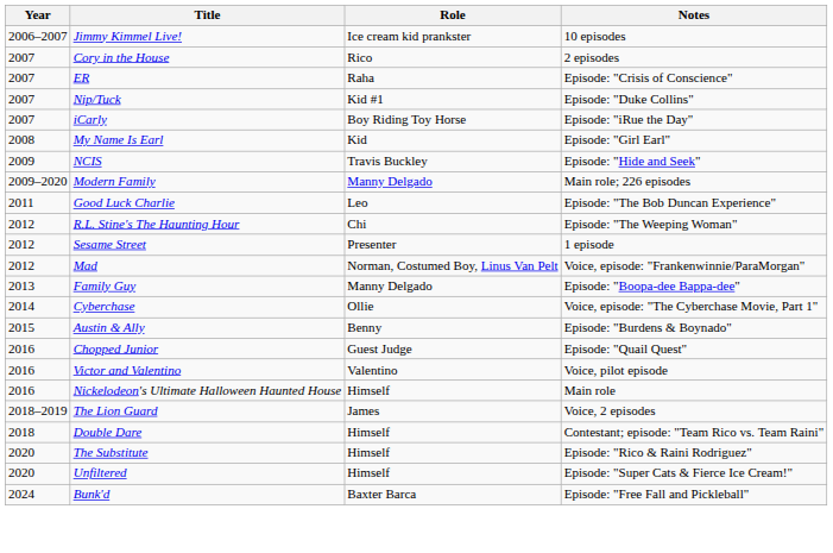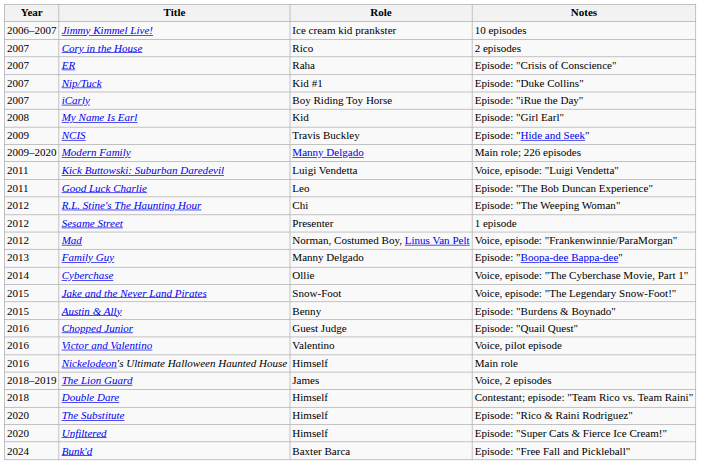 <table class="wikitable sortable">
 <tr>
 <th>Year</th>
 <th>Title</th>
 <th>Role</th>
 <th class="unsortable">Notes</th>
 </tr>
 <tr>
 <td>2006–2007</td>
 <td><em><a href='#'>Jimmy Kimmel Live!</a></em></td>
 <td>Ice cream kid prankster</td>
 <td>10 episodes</td>
 </tr>
 <tr>
 <td>2007</td>
 <td><em><a href='#'>Cory in the House</a></em></td>
 <td>Rico</td>
 <td>2 episodes</td>
 </tr>
 <tr>
 <td>2007</td>
 <td><em><a href='#'>ER</a></em></td>
 <td>Raha</td>
 <td>Episode: "Crisis of Conscience"</td>
 </tr>
 <tr>
 <td>2007</td>
 <td><em><a href='#'>Nip/Tuck</a></em></td>
 <td>Kid #1</td>
 <td>Episode: "Duke Collins"</td>
 </tr>
 <tr>
 <td>2007</td>
 <td><em><a href='#'>iCarly</a></em></td>
 <td>Boy Riding Toy Horse</td>
 <td>Episode: "iRue the Day"</td>
 </tr>
 <tr>
 <td>2008</td>
 <td><em><a href='#'>My Name Is Earl</a></em></td>
 <td>Kid</td>
 <td>Episode: "Girl Earl"</td>
 </tr>
 <tr>
 <td>2009</td>
 <td><em><a href='#'>NCIS</a></em></td>
 <td>Travis Buckley</td>
 <td>Episode: "<a href='#'>Hide and Seek</a>"</td>
 </tr>
 <tr>
 <td>2009–2020</td>
 <td><em><a href='#'>Modern Family</a></em></td>
 <td><a href='#'>Manny Delgado</a></td>
 <td>Main role; 226 episodes</td>
 </tr>
 <tr>
 <td>2011</td>
+<td><em><a href='#'>Kick Buttowski: Suburban Daredevil</a></em></td>
+<td>Luigi Vendetta</td>
+<td>Voice, episode: "Luigi Vendetta"</td>
+</tr>
+<tr>
+<td>2011</td>
 <td><em><a href='#'>Good Luck Charlie</a></em></td>
 <td>Leo</td>
 <td>Episode: "The Bob Duncan Experience"</td>
 </tr>
 <tr>
 <td>2012</td>
 <td><em><a href='#'>R.L. Stine's The Haunting Hour</a></em></td>
 <td>Chi</td>
 <td>Episode: "The Weeping Woman"</td>
 </tr>
 <tr>
 <td>2012</td>
 <td><em><a href='#'>Sesame Street</a></em></td>
 <td>Presenter</td>
 <td>1 episode</td>
 </tr>
 <tr>
 <td>2012</td>
 <td><em><a href='#'>Mad</a></em></td>
 <td>Norman, Costumed Boy, <a href='#'>Linus Van Pelt</a></td>
 <td>Voice, episode: "Frankenwinnie/ParaMorgan"</td>
 </tr>
 <tr>
 <td>2013</td>
 <td><em><a href='#'>Family Guy</a></em></td>
 <td>Manny Delgado</td>
 <td>Episode: "<a href='#'>Boopa-dee Bappa-dee</a>"</td>
 </tr>
 <tr>
 <td>2014</td>
 <td><em><a href='#'>Cyberchase</a></em></td>
 <td>Ollie</td>
 <td>Voice, episode: "The Cyberchase Movie, Part 1"</td>
+</tr>
+<tr>
+<td>2015</td>
+<td><em><a href='#'>Jake and the Never Land Pirates</a></em></td>
+<td>Snow-Foot</td>
+<td>Voice, episode: "The Legendary Snow-Foot!"</td>
 </tr>
 <tr>
 <td>2015</td>
 <td><em><a href='#'>Austin & Ally</a></em></td>
 <td>Benny</td>
 <td>Episode: "Burdens & Boynado"</td>
 </tr>
 <tr>
 <td>2016</td>
 <td><em><a href='#'>Chopped Junior</a></em></td>
 <td>Guest Judge</td>
 <td>Episode: "Quail Quest"</td>
 </tr>
 <tr>
 <td>2016</td>
 <td><em><a href='#'>Victor and Valentino</a></em></td>
 <td>Valentino</td>
 <td>Voice, pilot episode</td>
 </tr>
 <tr>
 <td>2016</td>
 <td><em><a href='#'>Nickelodeon</a>'s Ultimate Halloween Haunted House</em></td>
 <td>Himself</td>
 <td>Main role</td>
 </tr>
 <tr>
 <td>2018–2019</td>
 <td><em><a href='#'>The Lion Guard</a></em></td>
 <td>James</td>
 <td>Voice, 2 episodes</td>
 </tr>
 <tr>
 <td>2018</td>
 <td><em><a href='#'>Double Dare</a></em></td>
 <td>Himself</td>
 <td>Contestant; episode: "Team Rico vs. Team Raini"</td>
 </tr>
 <tr>
 <td>2020</td>
 <td><em><a href='#'>The Substitute</a></em></td>
 <td>Himself</td>
 <td>Episode: "Rico & Raini Rodriguez"</td>
 </tr>
 <tr>
 <td>2020</td>
 <td><em><a href='#'>Unfiltered</a></em></td>
 <td>Himself</td>
 <td>Episode: "Super Cats & Fierce Ice Cream!"</td>
 </tr>
 <tr>
 <td>2024</td>
 <td><em><a href='#'>Bunk'd</a></em></td>
 <td>Baxter Barca</td>
 <td>Episode: "Free Fall and Pickleball"</td>
 </tr>
 </table>
